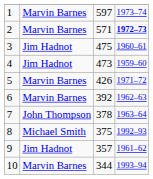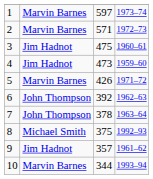 <table class="wikitable">
 <tr>
 </tr>
 <tr>
 <td>1</td>
 <td><a href='#'>Marvin Barnes</a></td>
 <td>597</td>
 <td style="font-size:80%;"><a href='#'>1973–74</a></td>
 </tr>
 <tr>
 <td>2</td>
 <td><a href='#'>Marvin Barnes</a></td>
 <td>571</td>
-<td style="font-size:80%;"><strong><a href='#'>1972–73</a></strong></td>
+<td style="font-size:80%;"><a href='#'>1972–73</a></td>
 </tr>
 <tr>
 <td>3</td>
 <td><a href='#'>Jim Hadnot</a></td>
 <td>475</td>
 <td style="font-size:80%;"><a href='#'>1960–61</a></td>
 </tr>
 <tr>
 <td>4</td>
 <td><a href='#'>Jim Hadnot</a></td>
 <td>473</td>
 <td style="font-size:80%;"><a href='#'>1959–60</a></td>
 </tr>
 <tr>
 <td>5</td>
 <td><a href='#'>Marvin Barnes</a></td>
 <td>426</td>
 <td style="font-size:80%;"><a href='#'>1971–72</a></td>
 </tr>
 <tr>
 <td>6</td>
-<td><a href='#'>Marvin Barnes</a></td>
+<td><a href='#'>John Thompson</a></td>
 <td>392</td>
 <td style="font-size:80%;"><a href='#'>1962–63</a></td>
 </tr>
 <tr>
 <td>7</td>
 <td><a href='#'>John Thompson</a></td>
 <td>378</td>
 <td style="font-size:80%;"><a href='#'>1963–64</a></td>
 </tr>
 <tr>
 <td>8</td>
 <td><a href='#'>Michael Smith</a></td>
 <td>375</td>
 <td style="font-size:80%;"><a href='#'>1992–93</a></td>
 </tr>
 <tr>
 <td>9</td>
 <td><a href='#'>Jim Hadnot</a></td>
 <td>357</td>
 <td style="font-size:80%;"><a href='#'>1961–62</a></td>
 </tr>
 <tr>
 <td>10</td>
 <td><a href='#'>Marvin Barnes</a></td>
 <td>344</td>
 <td style="font-size:80%;"><a href='#'>1993–94</a></td>
 </tr>
 </table>
